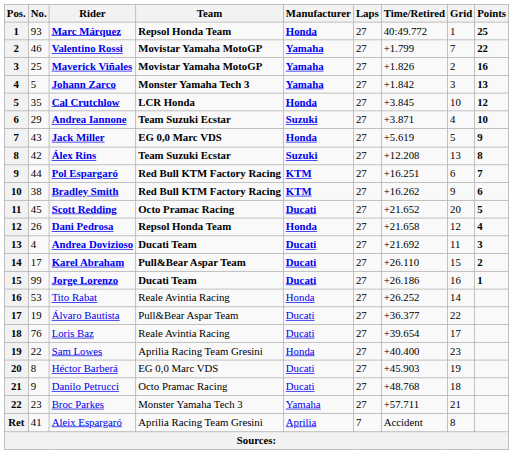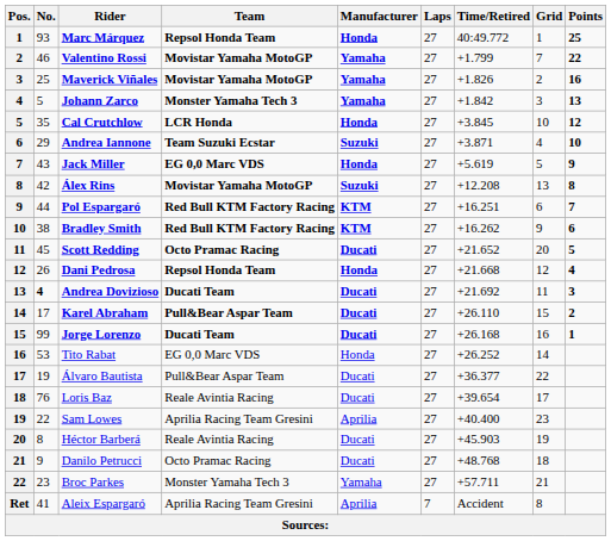 <table class="wikitable" style="font-size: 95%;">
 <tr>
 <th>Pos.</th>
 <th>No.</th>
 <th>Rider</th>
 <th>Team</th>
 <th>Manufacturer</th>
 <th>Laps</th>
 <th>Time/Retired</th>
 <th>Grid</th>
 <th>Points</th>
 </tr>
 <tr>
 <th>1</th>
 <td>93</td>
 <td> <strong><a href='#'>Marc Márquez</a></strong></td>
 <td><strong>Repsol Honda Team</strong></td>
 <td><strong><a href='#'>Honda</a></strong></td>
 <td>27</td>
 <td>40:49.772</td>
 <td>1</td>
 <td><strong>25</strong></td>
 </tr>
 <tr>
 <th>2</th>
 <td>46</td>
 <td> <strong><a href='#'>Valentino Rossi</a></strong></td>
 <td><strong>Movistar Yamaha MotoGP</strong></td>
 <td><strong><a href='#'>Yamaha</a></strong></td>
 <td>27</td>
 <td>+1.799</td>
 <td>7</td>
 <td><strong>22</strong></td>
 </tr>
 <tr>
 <th>3</th>
 <td>25</td>
 <td> <strong><a href='#'>Maverick Viñales</a></strong></td>
 <td><strong>Movistar Yamaha MotoGP</strong></td>
 <td><strong><a href='#'>Yamaha</a></strong></td>
 <td>27</td>
 <td>+1.826</td>
 <td>2</td>
 <td><strong>16</strong></td>
 </tr>
 <tr>
 <th>4</th>
 <td>5</td>
 <td> <strong><a href='#'>Johann Zarco</a></strong></td>
 <td><strong>Monster Yamaha Tech 3</strong></td>
 <td><strong><a href='#'>Yamaha</a></strong></td>
 <td>27</td>
 <td>+1.842</td>
 <td>3</td>
 <td><strong>13</strong></td>
 </tr>
 <tr>
 <th>5</th>
 <td>35</td>
 <td> <strong><a href='#'>Cal Crutchlow</a></strong></td>
 <td><strong>LCR Honda</strong></td>
 <td><strong><a href='#'>Honda</a></strong></td>
 <td>27</td>
 <td>+3.845</td>
 <td>10</td>
 <td><strong>12</strong></td>
 </tr>
 <tr>
 <th>6</th>
 <td>29</td>
 <td> <strong><a href='#'>Andrea Iannone</a></strong></td>
 <td><strong>Team Suzuki Ecstar</strong></td>
 <td><strong><a href='#'>Suzuki</a></strong></td>
 <td>27</td>
 <td>+3.871</td>
 <td>4</td>
 <td><strong>10</strong></td>
 </tr>
 <tr>
 <th>7</th>
 <td>43</td>
 <td> <strong><a href='#'>Jack Miller</a></strong></td>
 <td><strong>EG 0,0 Marc VDS</strong></td>
 <td><strong><a href='#'>Honda</a></strong></td>
 <td>27</td>
 <td>+5.619</td>
 <td>5</td>
 <td><strong>9</strong></td>
 </tr>
 <tr>
 <th>8</th>
 <td>42</td>
 <td> <strong><a href='#'>Álex Rins</a></strong></td>
-<td><strong>Team Suzuki Ecstar</strong></td>
+<td><strong>Movistar Yamaha MotoGP</strong></td>
 <td><strong><a href='#'>Suzuki</a></strong></td>
 <td>27</td>
 <td>+12.208</td>
 <td>13</td>
 <td><strong>8</strong></td>
 </tr>
 <tr>
 <th>9</th>
 <td>44</td>
 <td> <strong><a href='#'>Pol Espargaró</a></strong></td>
 <td><strong>Red Bull KTM Factory Racing</strong></td>
 <td><strong><a href='#'>KTM</a></strong></td>
 <td>27</td>
 <td>+16.251</td>
 <td>6</td>
 <td><strong>7</strong></td>
 </tr>
 <tr>
 <th>10</th>
 <td>38</td>
 <td> <strong><a href='#'>Bradley Smith</a></strong></td>
 <td><strong>Red Bull KTM Factory Racing</strong></td>
 <td><strong><a href='#'>KTM</a></strong></td>
 <td>27</td>
 <td>+16.262</td>
 <td>9</td>
 <td><strong>6</strong></td>
 </tr>
 <tr>
 <th>11</th>
 <td>45</td>
 <td> <strong><a href='#'>Scott Redding</a></strong></td>
 <td><strong>Octo Pramac Racing</strong></td>
 <td><strong><a href='#'>Ducati</a></strong></td>
 <td>27</td>
 <td>+21.652</td>
 <td>20</td>
 <td><strong>5</strong></td>
 </tr>
 <tr>
 <th>12</th>
 <td>26</td>
 <td> <strong><a href='#'>Dani Pedrosa</a></strong></td>
 <td><strong>Repsol Honda Team</strong></td>
 <td><strong><a href='#'>Honda</a></strong></td>
 <td>27</td>
-<td>+21.658</td>
+<td>+21.668</td>
 <td>12</td>
 <td><strong>4</strong></td>
 </tr>
 <tr>
 <th>13</th>
-<td>4</td>
+<td><strong>4</strong></td>
 <td> <strong><a href='#'>Andrea Dovizioso</a></strong></td>
 <td><strong>Ducati Team</strong></td>
 <td><strong><a href='#'>Ducati</a></strong></td>
 <td>27</td>
 <td>+21.692</td>
 <td>11</td>
 <td><strong>3</strong></td>
 </tr>
 <tr>
 <th>14</th>
 <td>17</td>
 <td> <strong><a href='#'>Karel Abraham</a></strong></td>
 <td><strong>Pull&Bear Aspar Team</strong></td>
 <td><strong><a href='#'>Ducati</a></strong></td>
 <td>27</td>
 <td>+26.110</td>
 <td>15</td>
 <td><strong>2</strong></td>
 </tr>
 <tr>
 <th>15</th>
 <td>99</td>
 <td> <strong><a href='#'>Jorge Lorenzo</a></strong></td>
 <td><strong>Ducati Team</strong></td>
 <td><strong><a href='#'>Ducati</a></strong></td>
 <td>27</td>
-<td>+26.186</td>
+<td>+26.168</td>
 <td>16</td>
 <td><strong>1</strong></td>
 </tr>
 <tr>
 <th>16</th>
 <td>53</td>
 <td> <a href='#'>Tito Rabat</a></td>
-<td>Reale Avintia Racing</td>
+<td>EG 0,0 Marc VDS</td>
 <td><a href='#'>Honda</a></td>
 <td>27</td>
 <td>+26.252</td>
 <td>14</td>
 <td></td>
 </tr>
 <tr>
 <th>17</th>
 <td>19</td>
 <td> <a href='#'>Álvaro Bautista</a></td>
 <td>Pull&Bear Aspar Team</td>
 <td><a href='#'>Ducati</a></td>
 <td>27</td>
 <td>+36.377</td>
 <td>22</td>
 <td></td>
 </tr>
 <tr>
 <th>18</th>
 <td>76</td>
 <td> <a href='#'>Loris Baz</a></td>
 <td>Reale Avintia Racing</td>
 <td><a href='#'>Ducati</a></td>
 <td>27</td>
 <td>+39.654</td>
 <td>17</td>
 <td></td>
 </tr>
 <tr>
 <th>19</th>
 <td>22</td>
 <td> <a href='#'>Sam Lowes</a></td>
 <td>Aprilia Racing Team Gresini</td>
-<td><a href='#'>Honda</a></td>
+<td><a href='#'>Aprilia</a></td>
 <td>27</td>
 <td>+40.400</td>
 <td>23</td>
 <td></td>
 </tr>
 <tr>
 <th>20</th>
 <td>8</td>
 <td> <a href='#'>Héctor Barberá</a></td>
-<td>EG 0,0 Marc VDS</td>
+<td>Reale Avintia Racing</td>
 <td><a href='#'>Ducati</a></td>
 <td>27</td>
 <td>+45.903</td>
 <td>19</td>
 <td></td>
 </tr>
 <tr>
 <th>21</th>
 <td>9</td>
 <td> <a href='#'>Danilo Petrucci</a></td>
 <td>Octo Pramac Racing</td>
 <td><a href='#'>Ducati</a></td>
 <td>27</td>
 <td>+48.768</td>
 <td>18</td>
 <td></td>
 </tr>
 <tr>
 <th>22</th>
 <td>23</td>
 <td> <a href='#'>Broc Parkes</a></td>
 <td>Monster Yamaha Tech 3</td>
 <td><a href='#'>Yamaha</a></td>
 <td>27</td>
 <td>+57.711</td>
 <td>21</td>
 <td></td>
 </tr>
 <tr>
 <th>Ret</th>
 <td>41</td>
 <td> <a href='#'>Aleix Espargaró</a></td>
 <td>Aprilia Racing Team Gresini</td>
 <td><a href='#'>Aprilia</a></td>
 <td>7</td>
 <td>Accident</td>
 <td>8</td>
 <td></td>
 </tr>
 <tr>
 <th colspan=9>Sources:</th>
 </tr>
 </table>
